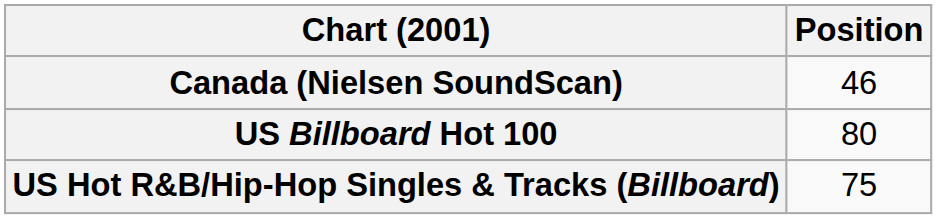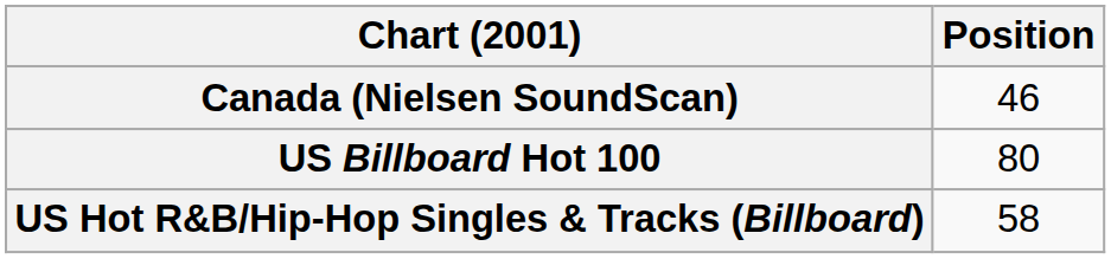 <table class="wikitable sortable plainrowheaders" style="text-align:center">
 <tr>
 <th scope="col">Chart (2001)</th>
 <th scope="col">Position</th>
 </tr>
 <tr>
 <th scope="row">Canada (Nielsen SoundScan)</th>
 <td>46</td>
 </tr>
 <tr>
 <th scope="row">US <em>Billboard</em> Hot 100</th>
 <td>80</td>
 </tr>
 <tr>
 <th scope="row">US Hot R&B/Hip-Hop Singles & Tracks (<em>Billboard</em>)<br></th>
-<td>75</td>
+<td>58</td>
 </tr>
 </table>
